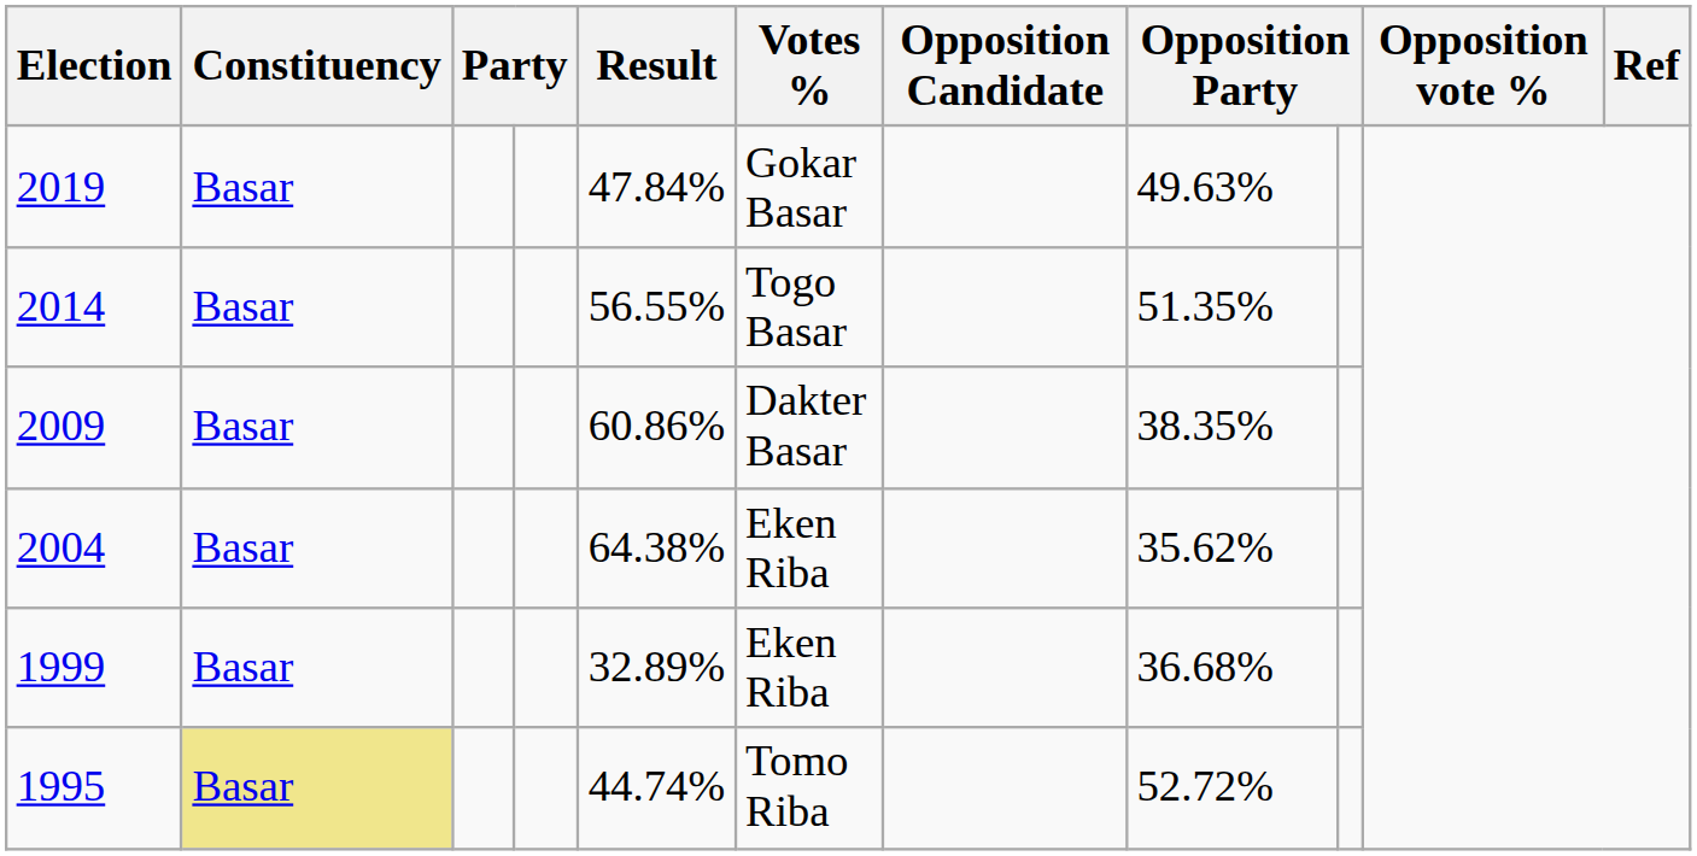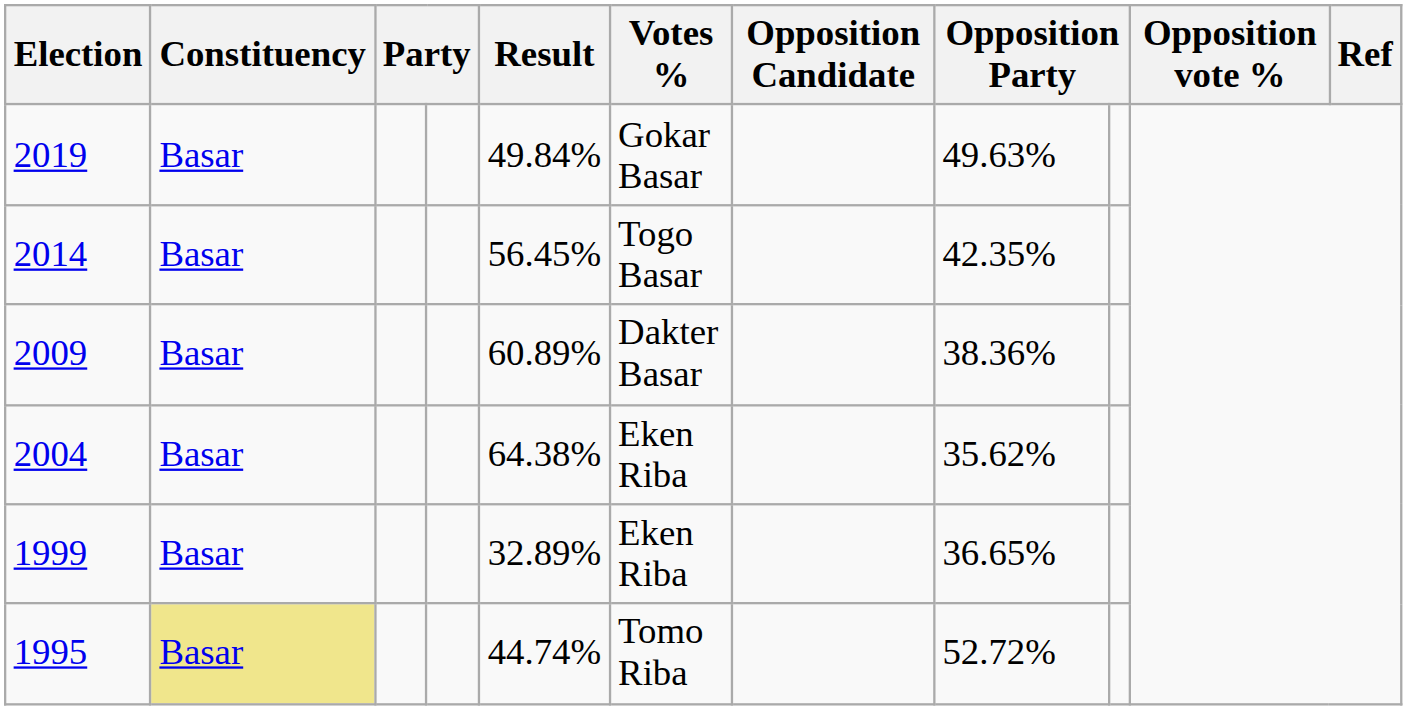 <table class="wikitable sortable">
 <tr>
 <th>Election</th>
 <th>Constituency</th>
 <th colspan="2">Party</th>
 <th>Result</th>
 <th>Votes %</th>
 <th>Opposition Candidate</th>
 <th colspan="2">Opposition Party</th>
 <th>Opposition vote %</th>
 <th>Ref</th>
 </tr>
 <tr>
 <td><a href='#'>2019</a></td>
 <td><a href='#'>Basar</a></td>
 <td></td>
 <td></td>
-<td>47.84%</td>
+<td>49.84%</td>
 <td>Gokar Basar</td>
 <td></td>
 <td>49.63%</td>
 <td></td>
 </tr>
 <tr>
 <td><a href='#'>2014</a></td>
 <td><a href='#'>Basar</a></td>
 <td></td>
 <td></td>
-<td>56.55%</td>
+<td>56.45%</td>
 <td>Togo Basar</td>
 <td></td>
-<td>51.35%</td>
+<td>42.35%</td>
 <td></td>
 </tr>
 <tr>
 <td><a href='#'>2009</a></td>
 <td><a href='#'>Basar</a></td>
 <td></td>
 <td></td>
-<td>60.86%</td>
+<td>60.89%</td>
 <td>Dakter Basar</td>
 <td></td>
-<td>38.35%</td>
+<td>38.36%</td>
 <td></td>
 </tr>
 <tr>
 <td><a href='#'>2004</a></td>
 <td><a href='#'>Basar</a></td>
 <td></td>
 <td></td>
 <td>64.38%</td>
 <td>Eken Riba</td>
 <td></td>
 <td>35.62%</td>
 <td></td>
 </tr>
 <tr>
 <td><a href='#'>1999</a></td>
 <td><a href='#'>Basar</a></td>
 <td></td>
 <td></td>
 <td>32.89%</td>
 <td>Eken Riba</td>
 <td></td>
-<td>36.68%</td>
+<td>36.65%</td>
 <td></td>
 </tr>
 <tr>
 <td><a href='#'>1995</a></td>
 <td style="background: khaki;"><a href='#'>Basar</a></td>
 <td></td>
 <td></td>
 <td>44.74%</td>
 <td>Tomo Riba</td>
 <td></td>
 <td>52.72%</td>
 <td></td>
 </tr>
 </table>
